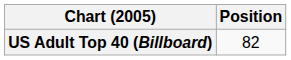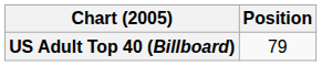 <table class="wikitable plainrowheaders" style="text-align:center">
 <tr>
 <th scope="col">Chart (2005)</th>
 <th scope="col">Position</th>
 </tr>
 <tr>
 <th scope="row">US Adult Top 40 (<em>Billboard</em>)</th>
-<td>82</td>
+<td>79</td>
 </tr>
 </table>
